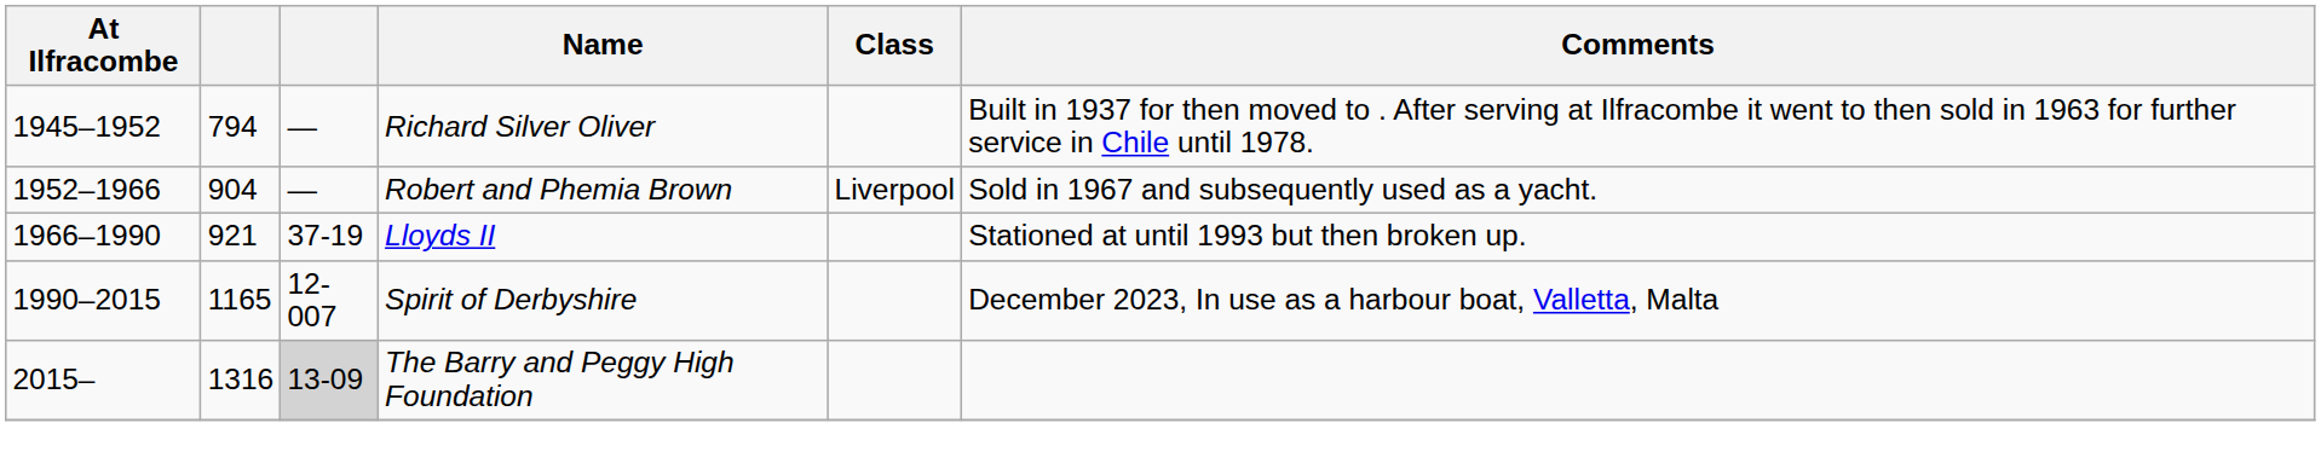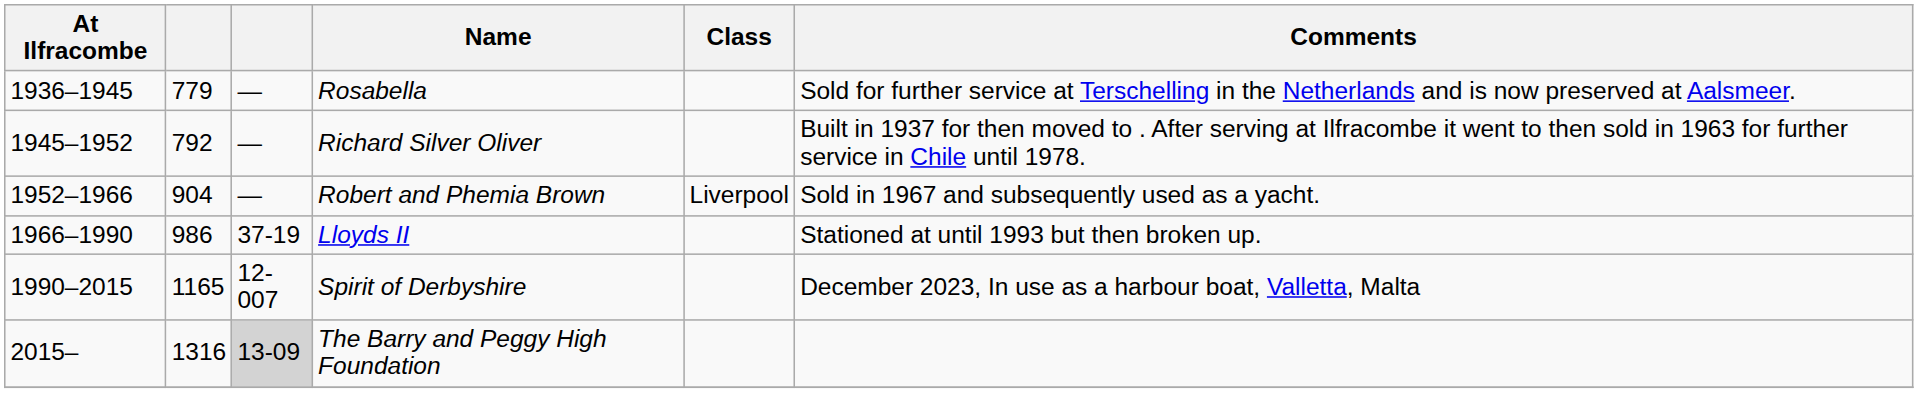 <table class="wikitable sortable">
 <tr>
 <th>At Ilfracombe</th>
 <th></th>
 <th></th>
 <th>Name</th>
 <th>Class</th>
 <th class=unsortable>Comments</th>
 </tr>
 <tr>
+<td>1936–1945</td>
+<td>779</td>
+<td>—</td>
+<td><em>Rosabella</em></td>
+<td></td>
+<td>Sold for further service at <a href='#'>Terschelling</a> in the <a href='#'>Netherlands</a> and is now preserved at <a href='#'>Aalsmeer</a>.</td>
+</tr>
+<tr>
 <td>1945–1952</td>
-<td>794</td>
+<td>792</td>
 <td>—</td>
 <td><em>Richard Silver Oliver</em></td>
 <td></td>
 <td>Built in 1937 for  then moved to . After serving at Ilfracombe it went to  then sold in 1963 for further service in <a href='#'>Chile</a> until 1978.</td>
 </tr>
 <tr>
 <td>1952–1966</td>
 <td>904</td>
 <td>—</td>
 <td><em>Robert and Phemia Brown</em></td>
 <td>Liverpool</td>
 <td>Sold in 1967 and subsequently used as a yacht.</td>
 </tr>
 <tr>
 <td>1966–1990</td>
-<td>921</td>
+<td>986</td>
 <td>37-19</td>
 <td><em><a href='#'>Lloyds II</a></em></td>
 <td></td>
 <td>Stationed at  until 1993 but then broken up.</td>
 </tr>
 <tr>
 <td>1990–2015</td>
 <td>1165</td>
 <td>12-007</td>
 <td><em>Spirit of Derbyshire</em></td>
 <td></td>
 <td>December 2023, In use as a harbour boat, <a href='#'>Valletta</a>, Malta</td>
 </tr>
 <tr>
 <td>2015–</td>
 <td>1316</td>
 <td style="background: lightgrey;">13-09</td>
 <td><em>The Barry and Peggy High Foundation</em></td>
 <td></td>
 <td></td>
 </tr>
 <tr>
 </tr>
 </table>
